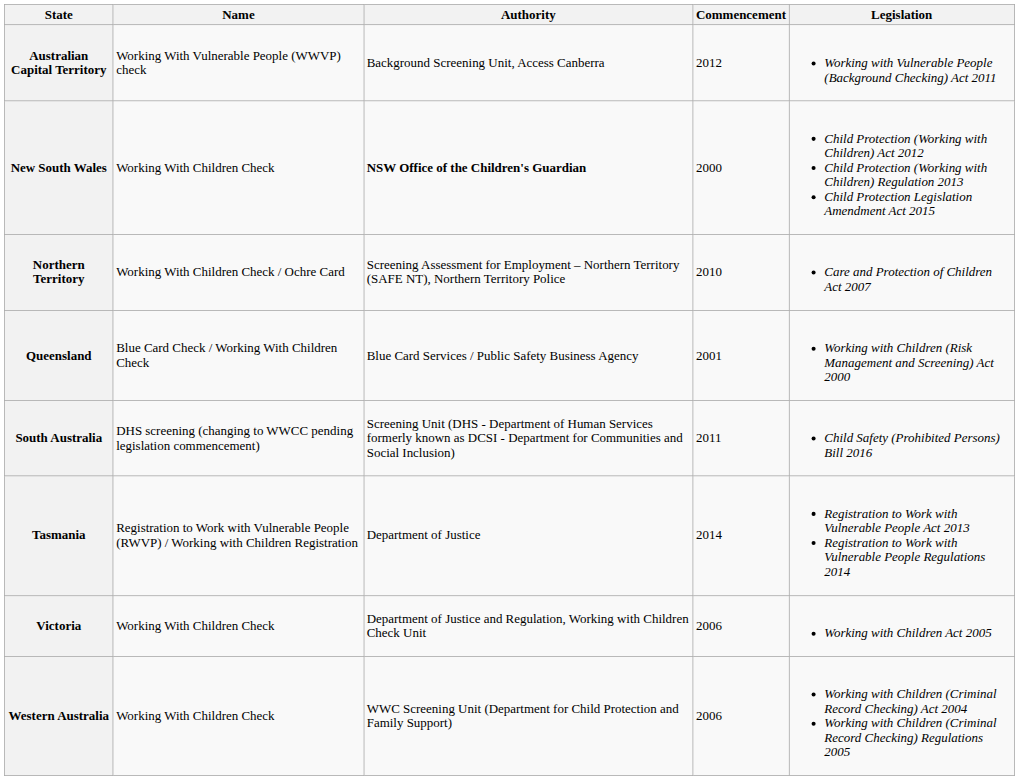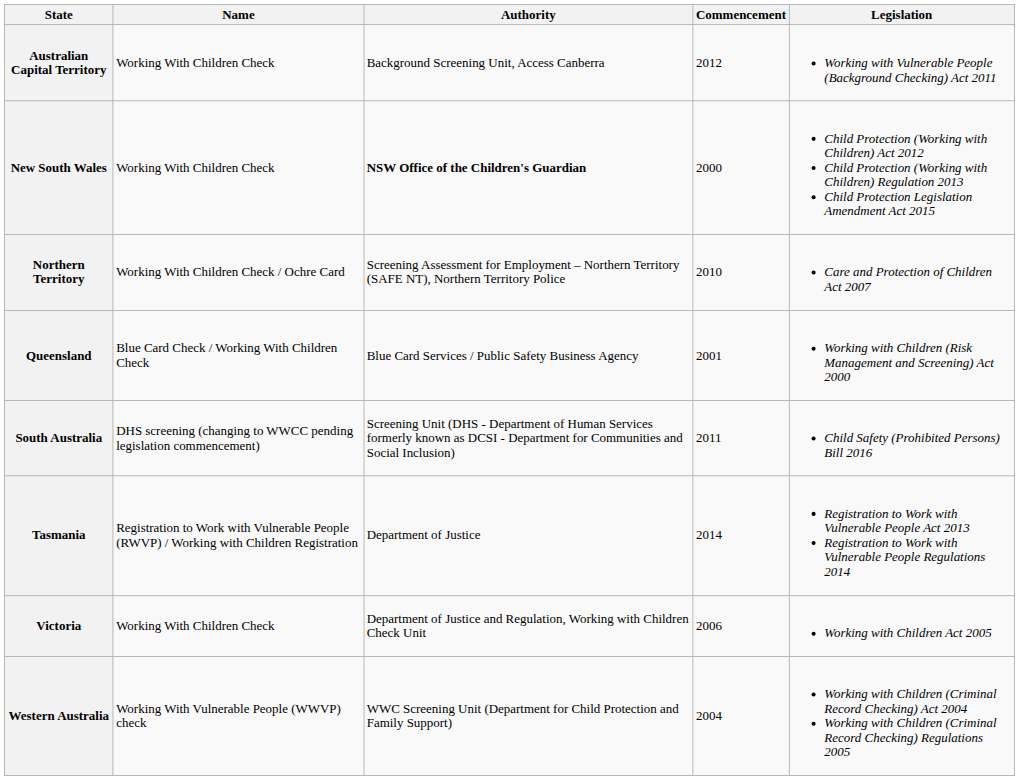 <table class="wikitable">
 <tr>
 <th>State</th>
 <th>Name</th>
 <th>Authority</th>
 <th>Commencement</th>
 <th>Legislation</th>
 </tr>
 <tr>
 <th>Australian Capital Territory</th>
-<td>Working With Vulnerable People (WWVP) check</td>
+<td>Working With Children Check</td>
 <td>Background Screening Unit, Access Canberra</td>
 <td>2012</td>
 <td><br><ul><li><em>Working with Vulnerable People (Background Checking) Act 2011</em></li></ul></td>
 </tr>
 <tr>
 <th>New South Wales</th>
 <td>Working With Children Check</td>
 <td><strong>NSW Office of the Children's Guardian</strong></td>
 <td>2000</td>
 <td><br><ul><li><em>Child Protection (Working with Children) Act 2012</em></li><li><em>Child Protection (Working with Children) Regulation 2013</em></li><li><em>Child Protection Legislation Amendment Act 2015</em></li></ul></td>
 </tr>
 <tr>
 <th>Northern Territory</th>
 <td>Working With Children Check / Ochre Card</td>
 <td>Screening Assessment for Employment – Northern Territory (SAFE NT), Northern Territory Police</td>
 <td>2010</td>
 <td><br><ul><li><em>Care and Protection of Children Act 2007</em></li></ul></td>
 </tr>
 <tr>
 <th>Queensland</th>
 <td>Blue Card Check / Working With Children Check</td>
 <td>Blue Card Services / Public Safety Business Agency</td>
 <td>2001</td>
 <td><br><ul><li><em> Working with Children (Risk Management and Screening) Act 2000</em></li></ul></td>
 </tr>
 <tr>
 <th>South Australia</th>
 <td>DHS screening (changing to WWCC pending legislation commencement)</td>
 <td>Screening Unit (DHS - Department of Human Services formerly known as DCSI - Department for Communities and Social Inclusion)</td>
 <td>2011</td>
 <td><br><ul><li><em>Child Safety (Prohibited Persons) Bill 2016</em></li></ul></td>
 </tr>
 <tr>
 <th>Tasmania</th>
 <td>Registration to Work with Vulnerable People (RWVP) / Working with Children Registration</td>
 <td>Department of Justice</td>
 <td>2014</td>
 <td><br><ul><li><em>Registration to Work with Vulnerable People Act 2013</em></li><li><em>Registration to Work with Vulnerable People Regulations 2014</em></li></ul></td>
 </tr>
 <tr>
 <th>Victoria</th>
 <td>Working With Children Check</td>
 <td>Department of Justice and Regulation, Working with Children Check Unit</td>
 <td>2006</td>
 <td><br><ul><li><em>Working with Children Act 2005</em></li></ul></td>
 </tr>
 <tr>
 <th>Western Australia</th>
-<td>Working With Children Check</td>
+<td>Working With Vulnerable People (WWVP) check</td>
 <td>WWC Screening Unit (Department for Child Protection and Family Support)</td>
-<td>2006</td>
+<td>2004</td>
 <td><br><ul><li><em>Working with Children (Criminal Record Checking) Act 2004</em></li><li><em>Working with Children (Criminal Record Checking) Regulations 2005</em></li></ul></td>
 </tr>
 </table>
